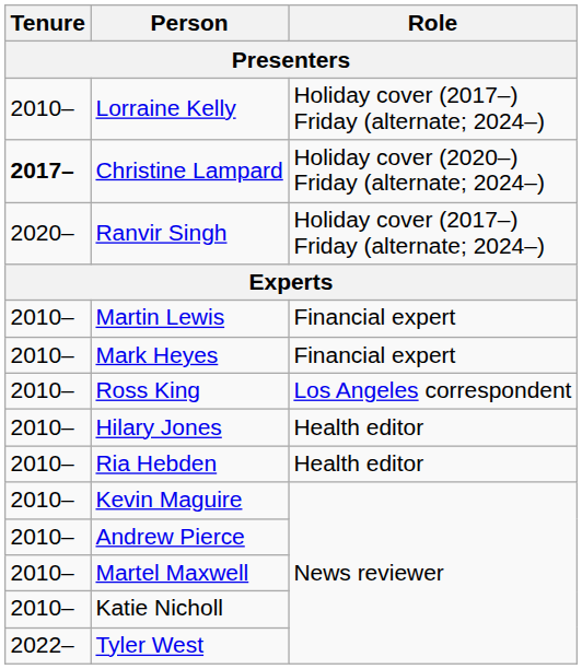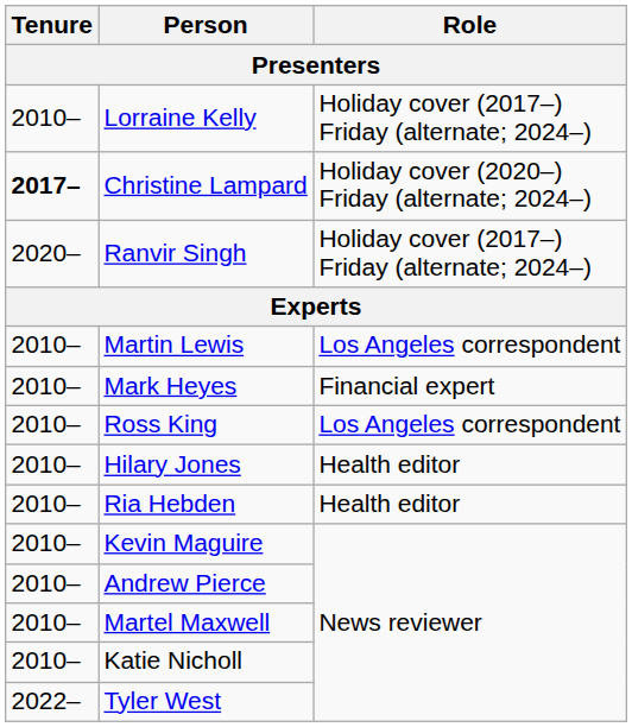 <table class="wikitable">
 <tr>
 <th>Tenure</th>
 <th>Person</th>
 <th>Role</th>
 </tr>
 <tr>
 <th colspan="3">Presenters</th>
 </tr>
 <tr>
 <td>2010–</td>
 <td><a href='#'>Lorraine Kelly</a></td>
 <td>Holiday cover (2017–)<br>Friday (alternate; 2024–)</td>
 </tr>
 <tr>
 <td><strong>2017–</strong></td>
 <td><a href='#'>Christine Lampard</a></td>
 <td>Holiday cover (2020–)<br>Friday (alternate; 2024–)</td>
 </tr>
 <tr>
 <td>2020–</td>
 <td><a href='#'>Ranvir Singh</a></td>
 <td>Holiday cover (2017–)<br>Friday (alternate; 2024–)</td>
 </tr>
 <tr>
 <th colspan="3">Experts</th>
 </tr>
 <tr>
 <td>2010–</td>
 <td><a href='#'>Martin Lewis</a></td>
-<td>Financial expert</td>
+<td><a href='#'>Los Angeles</a> correspondent</td>
 </tr>
 <tr>
 <td>2010–</td>
 <td><a href='#'>Mark Heyes</a></td>
 <td>Financial expert</td>
 </tr>
 <tr>
 <td>2010–</td>
 <td><a href='#'>Ross King</a></td>
 <td><a href='#'>Los Angeles</a> correspondent</td>
 </tr>
 <tr>
 <td>2010–</td>
 <td><a href='#'>Hilary Jones</a></td>
 <td>Health editor</td>
 </tr>
 <tr>
 <td>2010–</td>
 <td><a href='#'>Ria Hebden</a></td>
 <td>Health editor</td>
 </tr>
 <tr>
 <td>2010–</td>
 <td><a href='#'>Kevin Maguire</a></td>
 <td rowspan=5>News reviewer</td>
 </tr>
 <tr>
 <td>2010–</td>
 <td><a href='#'>Andrew Pierce</a></td>
 </tr>
 <tr>
 <td>2010–</td>
 <td><a href='#'>Martel Maxwell</a></td>
 </tr>
 <tr>
 <td>2010–</td>
 <td>Katie Nicholl</td>
 </tr>
 <tr>
 <td>2022–</td>
 <td><a href='#'>Tyler West</a></td>
 </tr>
 </table>
